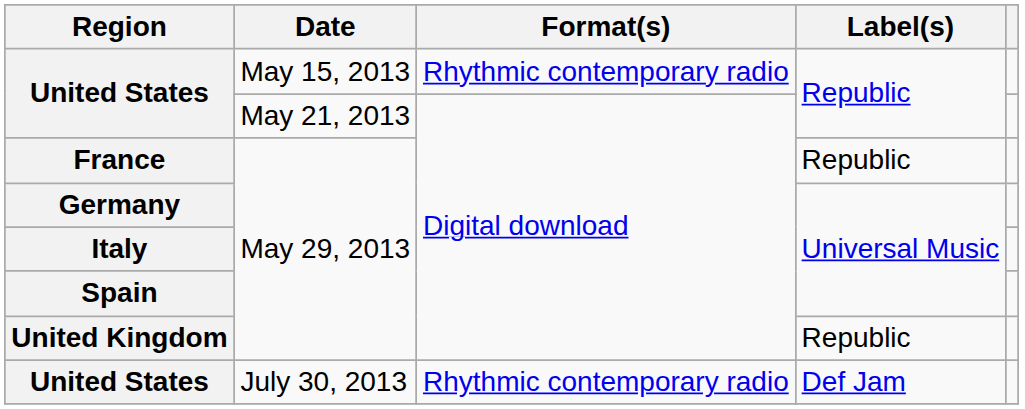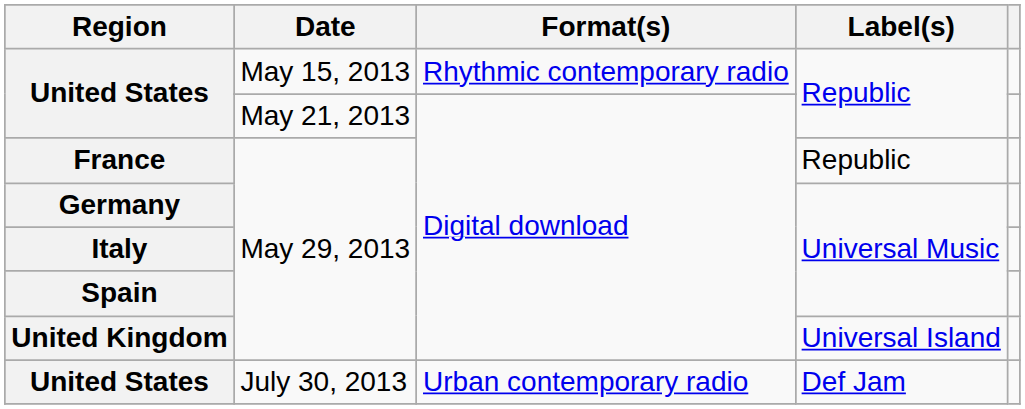 <table class="wikitable plainrowheaders">
 <tr>
 <th scope="col">Region</th>
 <th scope="col">Date</th>
 <th scope="col">Format(s)</th>
 <th scope="col">Label(s)</th>
 <th scope="col"></th>
 </tr>
 <tr>
 <th scope="row" rowspan="2">United States</th>
 <td>May 15, 2013</td>
 <td><a href='#'>Rhythmic contemporary radio</a></td>
 <td rowspan="2"><a href='#'>Republic</a></td>
 <td></td>
 </tr>
 <tr>
 <td>May 21, 2013</td>
 <td rowspan="6"><a href='#'>Digital download</a></td>
 <td></td>
 </tr>
 <tr>
 <th scope="row">France</th>
 <td rowspan="5">May 29, 2013</td>
 <td>Republic</td>
 <td></td>
 </tr>
 <tr>
 <th scope="row">Germany</th>
 <td rowspan="3"><a href='#'>Universal Music</a></td>
 <td></td>
 </tr>
 <tr>
 <th scope="row">Italy</th>
 <td></td>
 </tr>
 <tr>
 <th scope="row">Spain</th>
 <td></td>
 </tr>
 <tr>
 <th scope="row">United Kingdom</th>
-<td>Republic</td>
+<td><a href='#'>Universal Island</a></td>
 <td></td>
 </tr>
 <tr>
 <th scope="row">United States</th>
 <td>July 30, 2013</td>
-<td><a href='#'>Rhythmic contemporary radio</a></td>
+<td><a href='#'>Urban contemporary radio</a></td>
 <td><a href='#'>Def Jam</a></td>
 <td></td>
 </tr>
 </table>
